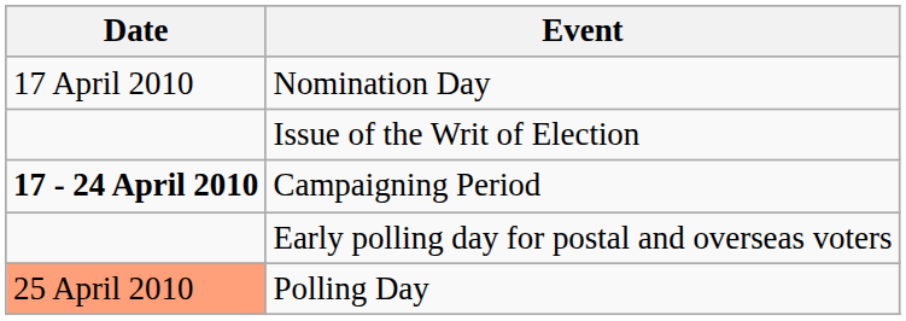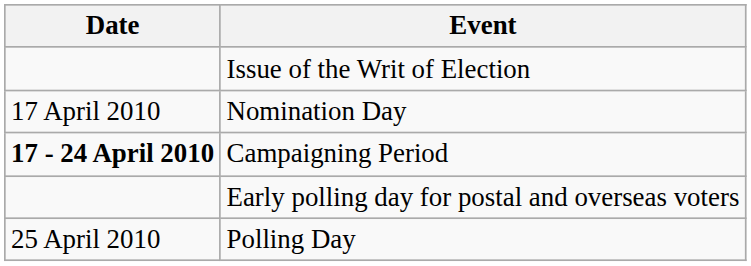 <table class="wikitable">
 <tr>
 <th>Date</th>
 <th>Event</th>
 </tr>
 <tr>
+<td></td>
+<td>Issue of the Writ of Election</td>
+</tr>
+<tr>
 <td>17 April 2010</td>
 <td>Nomination Day</td>
-</tr>
-<tr>
-<td></td>
-<td>Issue of the Writ of Election</td>
 </tr>
 <tr>
 <td><strong>17 - 24 April 2010</strong></td>
 <td>Campaigning Period</td>
 </tr>
 <tr>
 <td></td>
 <td>Early polling day for postal and overseas voters</td>
 </tr>
 <tr>
-<td style="background: lightsalmon;">25 April 2010</td>
+<td>25 April 2010</td>
 <td>Polling Day</td>
 </tr>
 </table>
